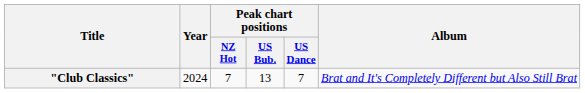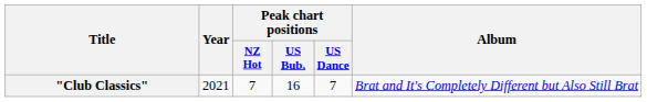 <table class="wikitable plainrowheaders" style=text-align:center;>
 <tr>
 <th scope="col" rowspan="2" style="width:14em;">Title</th>
 <th scope="col" rowspan="2" style="width:1em;">Year</th>
 <th scope="col" colspan="3">Peak chart positions</th>
 <th scope="col" rowspan="2">Album</th>
 </tr>
 <tr>
 <th scope="col" style="width:3em;font-size:85%;"><a href='#'>NZ<br>Hot</a><br></th>
 <th scope="col" style="width:3em;font-size:90%;"><a href='#'>US<br>Bub.</a><br></th>
 <th scope="col" style="width:2.5em;font-size:90%;"><a href='#'>US<br>Dance</a><br></th>
 </tr>
 <tr>
 <th scope="row">"Club Classics" <br></th>
-<td>2024</td>
+<td>2021</td>
 <td>7</td>
-<td>13</td>
+<td>16</td>
 <td>7</td>
 <td><em><a href='#'>Brat and It's Completely Different but Also Still Brat</a></em></td>
 </tr>
 </table>
